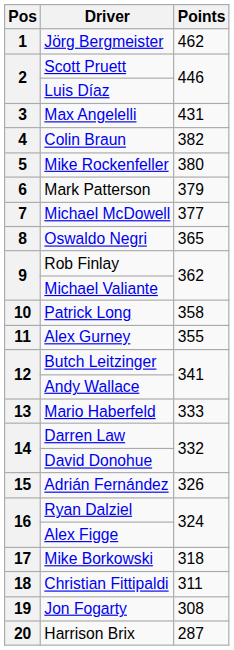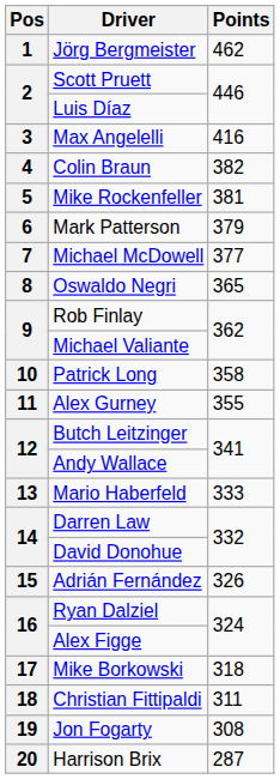 <table class="wikitable" style="font-size:85%;">
 <tr>
 <th>Pos</th>
 <th>Driver</th>
 <th>Points</th>
 </tr>
 <tr>
 <th>1</th>
 <td> <a href='#'>Jörg Bergmeister</a></td>
 <td>462</td>
 </tr>
 <tr>
 <th rowspan=2>2</th>
 <td> <a href='#'>Scott Pruett</a></td>
 <td rowspan=2>446</td>
 </tr>
 <tr>
 <td> <a href='#'>Luis Díaz</a></td>
 </tr>
 <tr>
 <th>3</th>
 <td> <a href='#'>Max Angelelli</a></td>
-<td>431</td>
+<td>416</td>
 </tr>
 <tr>
 <th>4</th>
 <td> <a href='#'>Colin Braun</a></td>
 <td>382</td>
 </tr>
 <tr>
 <th>5</th>
 <td> <a href='#'>Mike Rockenfeller</a></td>
-<td>380</td>
+<td>381</td>
 </tr>
 <tr>
 <th>6</th>
 <td> Mark Patterson</td>
 <td>379</td>
 </tr>
 <tr>
 <th>7</th>
 <td> <a href='#'>Michael McDowell</a></td>
 <td>377</td>
 </tr>
 <tr>
 <th>8</th>
 <td> <a href='#'>Oswaldo Negri</a></td>
 <td>365</td>
 </tr>
 <tr>
 <th rowspan=2>9</th>
 <td> Rob Finlay</td>
 <td rowspan=2>362</td>
 </tr>
 <tr>
 <td> <a href='#'>Michael Valiante</a></td>
 </tr>
 <tr>
 <th>10</th>
 <td> <a href='#'>Patrick Long</a></td>
 <td>358</td>
 </tr>
 <tr>
 <th>11</th>
 <td> <a href='#'>Alex Gurney</a></td>
 <td>355</td>
 </tr>
 <tr>
 <th rowspan=2>12</th>
 <td> <a href='#'>Butch Leitzinger</a></td>
 <td rowspan=2>341</td>
 </tr>
 <tr>
 <td> <a href='#'>Andy Wallace</a></td>
 </tr>
 <tr>
 <th>13</th>
 <td> <a href='#'>Mario Haberfeld</a></td>
 <td>333</td>
 </tr>
 <tr>
 <th rowspan=2>14</th>
 <td> <a href='#'>Darren Law</a></td>
 <td rowspan=2>332</td>
 </tr>
 <tr>
 <td> <a href='#'>David Donohue</a></td>
 </tr>
 <tr>
 <th>15</th>
 <td> <a href='#'>Adrián Fernández</a></td>
 <td>326</td>
 </tr>
 <tr>
 <th rowspan=2>16</th>
 <td> <a href='#'>Ryan Dalziel</a></td>
 <td rowspan=2>324</td>
 </tr>
 <tr>
 <td> <a href='#'>Alex Figge</a></td>
 </tr>
 <tr>
 <th>17</th>
 <td> <a href='#'>Mike Borkowski</a></td>
 <td>318</td>
 </tr>
 <tr>
 <th>18</th>
 <td> <a href='#'>Christian Fittipaldi</a></td>
 <td>311</td>
 </tr>
 <tr>
 <th>19</th>
 <td> <a href='#'>Jon Fogarty</a></td>
 <td>308</td>
 </tr>
 <tr>
 <th>20</th>
 <td> Harrison Brix</td>
 <td>287</td>
 </tr>
 </table>
